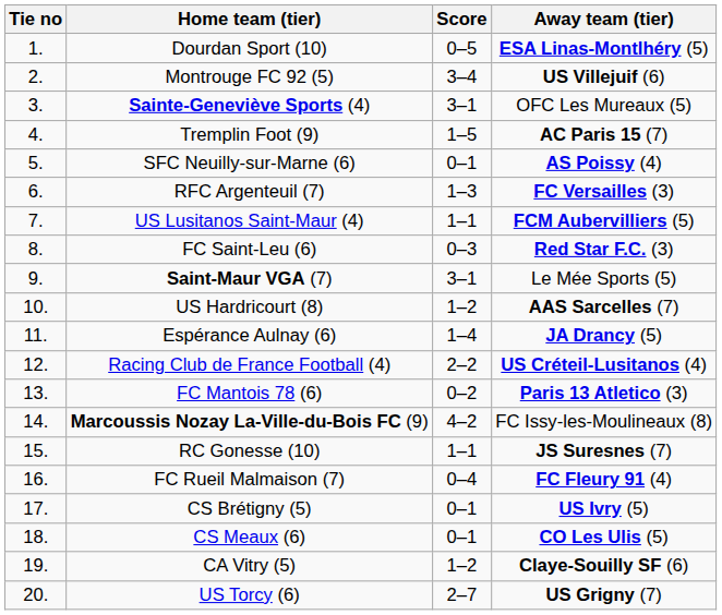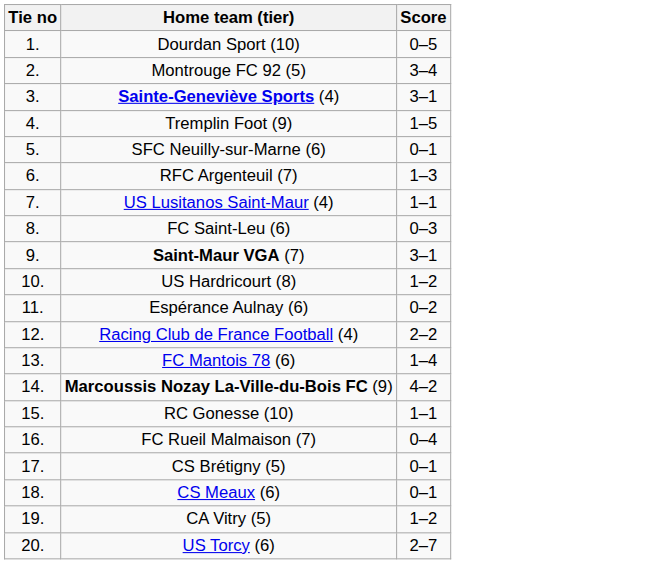 <table class="wikitable" style="text-align: center">
 <tr>
 <th>Tie no</th>
 <th>Home team (tier)</th>
 <th>Score</th>
-<th>Away team (tier)</th>
 </tr>
 <tr>
 <td>1.</td>
 <td>Dourdan Sport (10)</td>
 <td>0–5</td>
-<td><strong><a href='#'>ESA Linas-Montlhéry</a></strong> (5)</td>
 </tr>
 <tr>
 <td>2.</td>
 <td>Montrouge FC 92 (5)</td>
 <td>3–4</td>
-<td><strong>US Villejuif</strong> (6)</td>
 </tr>
 <tr>
 <td>3.</td>
 <td><strong><a href='#'>Sainte-Geneviève Sports</a></strong> (4)</td>
 <td>3–1</td>
-<td>OFC Les Mureaux (5)</td>
 </tr>
 <tr>
 <td>4.</td>
 <td>Tremplin Foot (9)</td>
 <td>1–5</td>
-<td><strong>AC Paris 15</strong> (7)</td>
 </tr>
 <tr>
 <td>5.</td>
 <td>SFC Neuilly-sur-Marne (6)</td>
 <td>0–1</td>
-<td><strong><a href='#'>AS Poissy</a></strong> (4)</td>
 </tr>
 <tr>
 <td>6.</td>
 <td>RFC Argenteuil (7)</td>
 <td>1–3</td>
-<td><strong><a href='#'>FC Versailles</a></strong> (3)</td>
 </tr>
 <tr>
 <td>7.</td>
 <td><a href='#'>US Lusitanos Saint-Maur</a> (4)</td>
 <td>1–1 </td>
-<td><strong><a href='#'>FCM Aubervilliers</a></strong> (5)</td>
 </tr>
 <tr>
 <td>8.</td>
 <td>FC Saint-Leu (6)</td>
 <td>0–3</td>
-<td><strong><a href='#'>Red Star F.C.</a></strong> (3)</td>
 </tr>
 <tr>
 <td>9.</td>
 <td><strong>Saint-Maur VGA</strong> (7)</td>
 <td>3–1</td>
-<td>Le Mée Sports (5)</td>
 </tr>
 <tr>
 <td>10.</td>
 <td>US Hardricourt (8)</td>
 <td>1–2</td>
-<td><strong>AAS Sarcelles</strong> (7)</td>
 </tr>
 <tr>
 <td>11.</td>
 <td>Espérance Aulnay (6)</td>
-<td>1–4</td>
-<td><strong><a href='#'>JA Drancy</a></strong> (5)</td>
+<td>0–2</td>
 </tr>
 <tr>
 <td>12.</td>
 <td><a href='#'>Racing Club de France Football</a> (4)</td>
 <td>2–2 </td>
-<td><strong><a href='#'>US Créteil-Lusitanos</a></strong> (4)</td>
 </tr>
 <tr>
 <td>13.</td>
 <td><a href='#'>FC Mantois 78</a> (6)</td>
-<td>0–2</td>
-<td><strong><a href='#'>Paris 13 Atletico</a></strong> (3)</td>
+<td>1–4</td>
 </tr>
 <tr>
 <td>14.</td>
 <td><strong>Marcoussis Nozay La-Ville-du-Bois FC</strong> (9)</td>
 <td>4–2</td>
-<td>FC Issy-les-Moulineaux (8)</td>
 </tr>
 <tr>
 <td>15.</td>
 <td>RC Gonesse (10)</td>
 <td>1–1 </td>
-<td><strong>JS Suresnes</strong> (7)</td>
 </tr>
 <tr>
 <td>16.</td>
 <td>FC Rueil Malmaison (7)</td>
 <td>0–4</td>
-<td><strong><a href='#'>FC Fleury 91</a></strong> (4)</td>
 </tr>
 <tr>
 <td>17.</td>
 <td>CS Brétigny (5)</td>
 <td>0–1</td>
-<td><strong><a href='#'>US Ivry</a></strong> (5)</td>
 </tr>
 <tr>
 <td>18.</td>
 <td><a href='#'>CS Meaux</a> (6)</td>
 <td>0–1</td>
-<td><strong><a href='#'>CO Les Ulis</a></strong> (5)</td>
 </tr>
 <tr>
 <td>19.</td>
 <td>CA Vitry (5)</td>
 <td>1–2</td>
-<td><strong>Claye-Souilly SF</strong> (6)</td>
 </tr>
 <tr>
 <td>20.</td>
 <td><a href='#'>US Torcy</a> (6)</td>
 <td>2–7</td>
-<td><strong>US Grigny</strong> (7)</td>
 </tr>
 </table>
